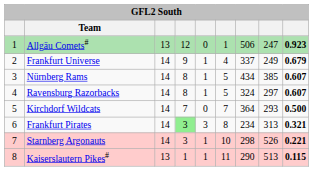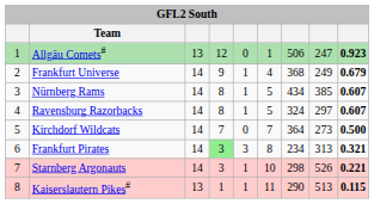 <table class="wikitable" style="font-size: 95%;">
 <tr>
 <th colspan="10" style="background:silver">GFL2 South</th>
 </tr>
 <tr>
 <th width="25"></th>
 <th style="width:200px;">Team</th>
 <th width="25"></th>
 <th width="25"></th>
 <th width="25"></th>
 <th width="25"></th>
 <th width="30"></th>
 <th width="30"></th>
 <th width="30"></th>
 </tr>
 <tr style="background:#ace1af" align=center>
 <td>1</td>
 <td align=left><a href='#'>Allgäu Comets</a><sup>#</sup></td>
 <td>13</td>
 <td>12</td>
 <td>0</td>
 <td>1</td>
 <td>506</td>
 <td>247</td>
 <td><strong>0.923</strong></td>
 </tr>
 <tr align=center>
 <td>2</td>
 <td align=left><a href='#'>Frankfurt Universe</a></td>
 <td>14</td>
 <td>9</td>
 <td>1</td>
 <td>4</td>
-<td>337</td>
+<td>368</td>
 <td>249</td>
 <td><strong>0.679</strong></td>
 </tr>
 <tr align=center>
 <td>3</td>
 <td align=left><a href='#'>Nürnberg Rams</a></td>
 <td>14</td>
 <td>8</td>
 <td>1</td>
 <td>5</td>
 <td>434</td>
 <td>385</td>
 <td><strong>0.607</strong></td>
 </tr>
 <tr align=center>
 <td>4</td>
 <td align=left><a href='#'>Ravensburg Razorbacks</a></td>
 <td>14</td>
 <td>8</td>
 <td>1</td>
 <td>5</td>
 <td>324</td>
 <td>297</td>
 <td><strong>0.607</strong></td>
 </tr>
 <tr align=center>
 <td>5</td>
 <td align=left><a href='#'>Kirchdorf Wildcats</a></td>
 <td>14</td>
 <td>7</td>
 <td>0</td>
 <td>7</td>
 <td>364</td>
-<td>293</td>
+<td>273</td>
 <td><strong>0.500</strong></td>
 </tr>
 <tr align=center>
 <td>6</td>
 <td align=left><a href='#'>Frankfurt Pirates</a></td>
 <td>14</td>
 <td style="background: lightgreen;">3</td>
 <td>3</td>
 <td>8</td>
 <td>234</td>
 <td>313</td>
 <td><strong>0.321</strong></td>
 </tr>
 <tr style="background:#ffcccc" align=center>
 <td>7</td>
 <td align=left><a href='#'>Starnberg Argonauts</a></td>
 <td>14</td>
 <td>3</td>
 <td>1</td>
 <td>10</td>
 <td>298</td>
 <td>526</td>
 <td><strong>0.221</strong></td>
 </tr>
 <tr style="background:#ffcccc" align=center>
 <td>8</td>
 <td align=left><a href='#'>Kaiserslautern Pikes</a><sup>#</sup></td>
 <td>13</td>
 <td>1</td>
 <td>1</td>
 <td>11</td>
 <td>290</td>
 <td>513</td>
 <td><strong>0.115</strong></td>
 </tr>
 </table>
